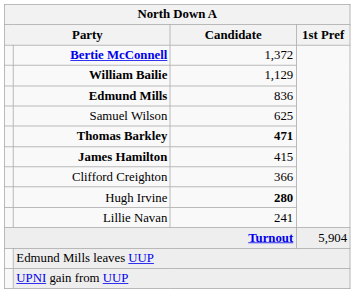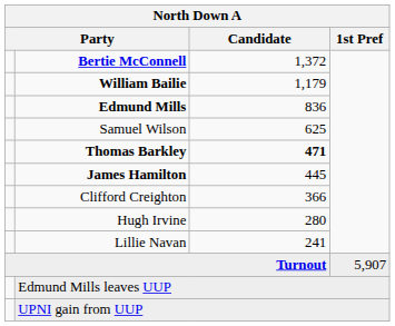 <table class="wikitable">
 <tr>
 <th colspan="4" align="center">North Down A</th>
 </tr>
 <tr>
 <th colspan="2" align="center" width=200>Party</th>
 <th width=150>Candidate</th>
 <th width=60>1st Pref</th>
 </tr>
 <tr>
 <td></td>
 <td align="right"><strong><a href='#'>Bertie McConnell</a></strong></td>
 <td align="right">1,372</td>
 </tr>
 <tr>
 <td></td>
 <td align="right"><strong>William Bailie</strong></td>
-<td align="right">1,129</td>
+<td align="right">1,179</td>
 </tr>
 <tr>
 <td></td>
 <td align="right"><strong>Edmund Mills</strong></td>
 <td align="right">836</td>
 </tr>
 <tr>
 <td></td>
 <td align="right">Samuel Wilson</td>
 <td align="right">625</td>
 </tr>
 <tr>
 <td></td>
 <td align="right"><strong>Thomas Barkley</strong></td>
 <td align="right"><strong>471</strong></td>
 </tr>
 <tr>
 <td></td>
 <td align="right"><strong>James Hamilton</strong></td>
-<td align="right">415</td>
+<td align="right">445</td>
 </tr>
 <tr>
 <td></td>
 <td align="right">Clifford Creighton</td>
 <td align="right">366</td>
 </tr>
 <tr>
 <td></td>
 <td align="right">Hugh Irvine</td>
-<td align="right"><strong>280</strong></td>
+<td align="right">280</td>
 </tr>
 <tr>
 <td></td>
 <td align="right">Lillie Navan</td>
 <td align="right">241</td>
 </tr>
 <tr bgcolor="EEEEEE">
 <td colspan=3 align="right"><strong><a href='#'>Turnout</a></strong></td>
-<td align="right">5,904</td>
+<td align="right">5,907</td>
 </tr>
 <tr>
 <td bgcolor=></td>
 <td colspan=3 bgcolor="EEEEEE">Edmund Mills leaves <a href='#'>UUP</a></td>
 </tr>
 <tr>
 <td bgcolor=></td>
 <td colspan=3 bgcolor="EEEEEE"><a href='#'>UPNI</a> gain from <a href='#'>UUP</a></td>
 </tr>
 </table>
